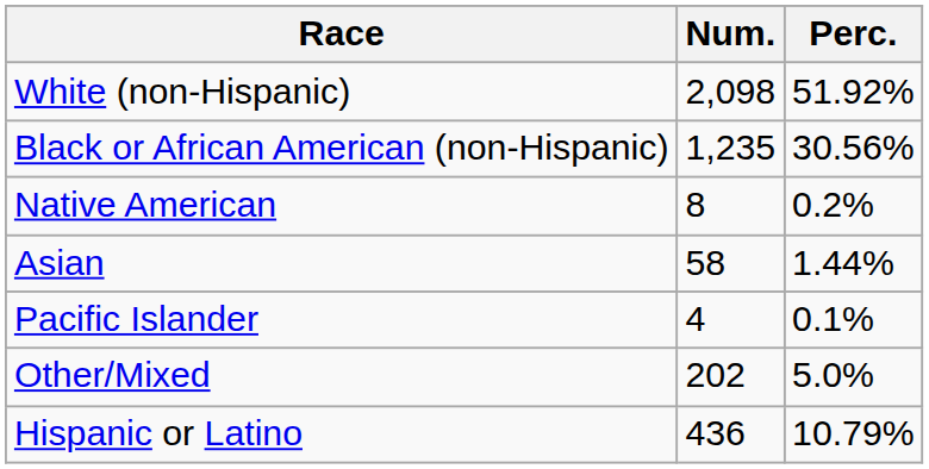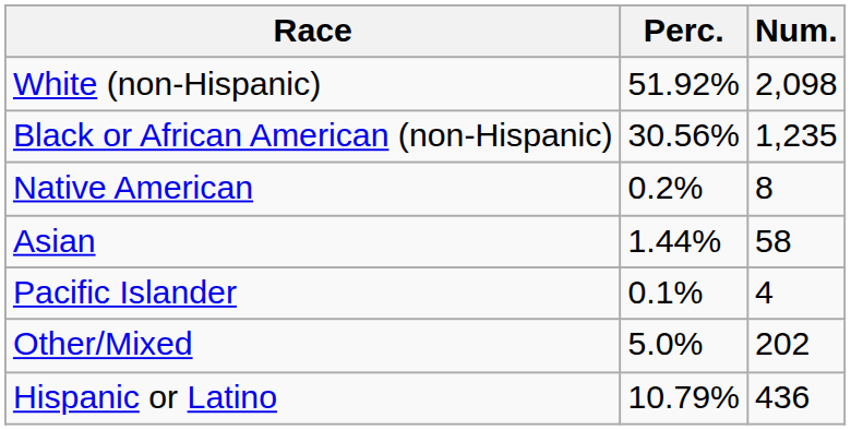 <table class="wikitable">
 <tr>
 <th>Race</th>
+<th>Perc.</th>
 <th>Num.</th>
-<th>Perc.</th>
 </tr>
 <tr>
 <td><a href='#'>White</a> (non-Hispanic)</td>
+<td>51.92%</td>
 <td>2,098</td>
-<td>51.92%</td>
 </tr>
 <tr>
 <td><a href='#'>Black or African American</a> (non-Hispanic)</td>
+<td>30.56%</td>
 <td>1,235</td>
-<td>30.56%</td>
 </tr>
 <tr>
 <td><a href='#'>Native American</a></td>
+<td>0.2%</td>
 <td>8</td>
-<td>0.2%</td>
 </tr>
 <tr>
 <td><a href='#'>Asian</a></td>
+<td>1.44%</td>
 <td>58</td>
-<td>1.44%</td>
 </tr>
 <tr>
 <td><a href='#'>Pacific Islander</a></td>
+<td>0.1%</td>
 <td>4</td>
-<td>0.1%</td>
 </tr>
 <tr>
 <td><a href='#'>Other/Mixed</a></td>
+<td>5.0%</td>
 <td>202</td>
-<td>5.0%</td>
 </tr>
 <tr>
 <td><a href='#'>Hispanic</a> or <a href='#'>Latino</a></td>
+<td>10.79%</td>
 <td>436</td>
-<td>10.79%</td>
 </tr>
 </table>
